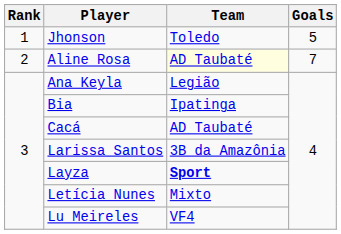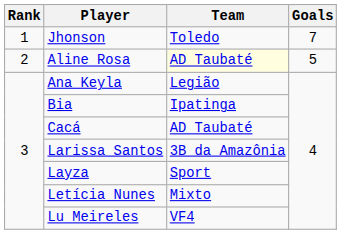 <table class="wikitable" style="text-align:left">
 <tr>
 <th>Rank</th>
 <th>Player</th>
 <th>Team</th>
 <th>Goals</th>
 </tr>
 <tr>
 <td align=center>1</td>
 <td><a href='#'>Jhonson</a></td>
 <td> <a href='#'>Toledo</a></td>
-<td align=center>5</td>
+<td align=center>7</td>
 </tr>
 <tr>
 <td align=center>2</td>
 <td><a href='#'>Aline Rosa</a></td>
 <td style="background: lightyellow;"> <a href='#'>AD Taubaté</a></td>
-<td align=center>7</td>
+<td align=center>5</td>
 </tr>
 <tr>
 <td align=center rowspan=7>3</td>
 <td><a href='#'>Ana Keyla</a></td>
 <td> <a href='#'>Legião</a></td>
 <td align=center rowspan=7>4</td>
 </tr>
 <tr>
 <td><a href='#'>Bia</a></td>
 <td> <a href='#'>Ipatinga</a></td>
 </tr>
 <tr>
 <td><a href='#'>Cacá</a></td>
 <td> <a href='#'>AD Taubaté</a></td>
 </tr>
 <tr>
 <td><a href='#'>Larissa Santos</a></td>
 <td> <a href='#'>3B da Amazônia</a></td>
 </tr>
 <tr>
 <td><a href='#'>Layza</a></td>
-<td><strong> <a href='#'>Sport</a></strong></td>
+<td> <a href='#'>Sport</a></td>
 </tr>
 <tr>
 <td><a href='#'>Letícia Nunes</a></td>
 <td> <a href='#'>Mixto</a></td>
 </tr>
 <tr>
 <td><a href='#'>Lu Meireles</a></td>
 <td> <a href='#'>VF4</a></td>
 </tr>
 </table>
